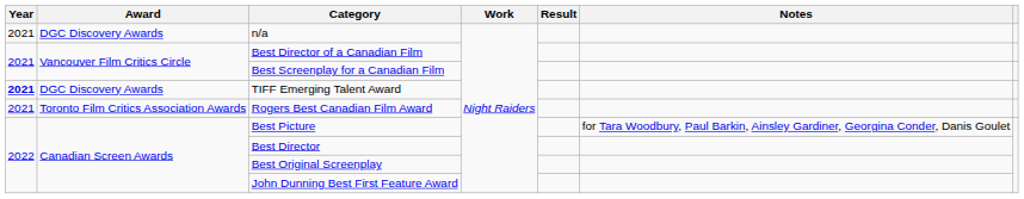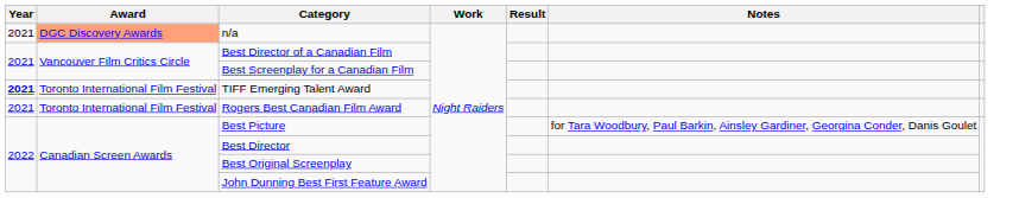 <table class="wikitable plainrowheaders sortable">
 <tr>
 <th scope="col">Year</th>
 <th scope="col">Award</th>
 <th scope="col">Category</th>
 <th scope="col">Work</th>
 <th scope="col">Result</th>
 <th scope="col" class="unsortable">Notes</th>
 <th scope="col" class="unsortable"></th>
 </tr>
 <tr>
 <td>2021</td>
-<td><a href='#'>DGC Discovery Awards</a></td>
+<td style="background: lightsalmon;"><a href='#'>DGC Discovery Awards</a></td>
 <td>n/a</td>
 <td rowspan="9"><em><a href='#'>Night Raiders</a></em></td>
 <td></td>
 <td></td>
 <td></td>
 </tr>
 <tr>
 <td rowspan=2><a href='#'>2021</a></td>
 <td rowspan=2><a href='#'>Vancouver Film Critics Circle</a></td>
 <td><a href='#'>Best Director of a Canadian Film</a></td>
 <td></td>
 <td></td>
 <td></td>
 </tr>
 <tr>
 <td><a href='#'>Best Screenplay for a Canadian Film</a></td>
 <td></td>
 <td></td>
 <td></td>
 </tr>
 <tr>
 <td><strong><a href='#'>2021</a></strong></td>
-<td><a href='#'>DGC Discovery Awards</a></td>
+<td><a href='#'>Toronto International Film Festival</a></td>
 <td>TIFF Emerging Talent Award</td>
 <td></td>
 <td></td>
 <td></td>
 </tr>
 <tr>
 <td><a href='#'>2021</a></td>
-<td><a href='#'>Toronto Film Critics Association Awards</a></td>
+<td><a href='#'>Toronto International Film Festival</a></td>
 <td><a href='#'>Rogers Best Canadian Film Award</a></td>
 <td></td>
 <td></td>
 <td></td>
 </tr>
 <tr>
 <td rowspan=4><a href='#'>2022</a></td>
 <td rowspan=4><a href='#'>Canadian Screen Awards</a></td>
 <td><a href='#'>Best Picture</a></td>
 <td></td>
 <td>for <a href='#'>Tara Woodbury</a>, <a href='#'>Paul Barkin</a>, <a href='#'>Ainsley Gardiner</a>, <a href='#'>Georgina Conder</a>, Danis Goulet</td>
 <td rowspan=4></td>
 </tr>
 <tr>
 <td><a href='#'>Best Director</a></td>
 <td></td>
 <td></td>
 </tr>
 <tr>
 <td><a href='#'>Best Original Screenplay</a></td>
 <td></td>
 <td></td>
 </tr>
 <tr>
 <td><a href='#'>John Dunning Best First Feature Award</a></td>
 <td></td>
 <td></td>
 </tr>
 </table>
